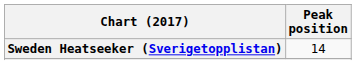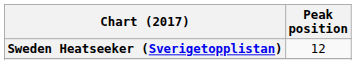 <table class="wikitable sortable plainrowheaders" style="text-align:center">
 <tr>
 <th scope="col">Chart (2017)</th>
 <th scope="col">Peak<br> position</th>
 </tr>
 <tr>
 <th scope="row">Sweden Heatseeker (<a href='#'>Sverigetopplistan</a>)</th>
-<td>14</td>
+<td>12</td>
 </tr>
 <tr>
 </tr>
 <tr>
 </tr>
 </table>
